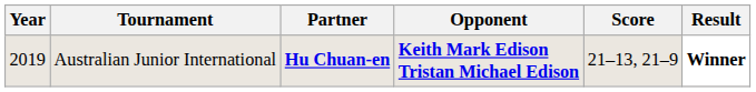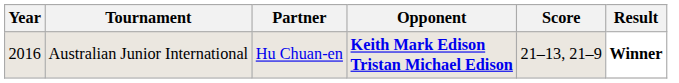 <table class="sortable wikitable" style="font-size: 90%;">
 <tr>
 <th>Year</th>
 <th>Tournament</th>
 <th>Partner</th>
 <th>Opponent</th>
 <th>Score</th>
 <th>Result</th>
 </tr>
 <tr style="background:#EBE7E0">
-<td align="center">2019</td>
+<td align="center">2016</td>
 <td align="left">Australian Junior International</td>
-<td align="left"><strong> <a href='#'>Hu Chuan-en</a></strong></td>
+<td align="left"> <a href='#'>Hu Chuan-en</a></td>
 <td align="left"><strong> <a href='#'>Keith Mark Edison</a><br> <a href='#'>Tristan Michael Edison</a></strong></td>
 <td align="left">21–13, 21–9</td>
 <td style="text-align:left; background:white"> <strong>Winner</strong></td>
 </tr>
 </table>
